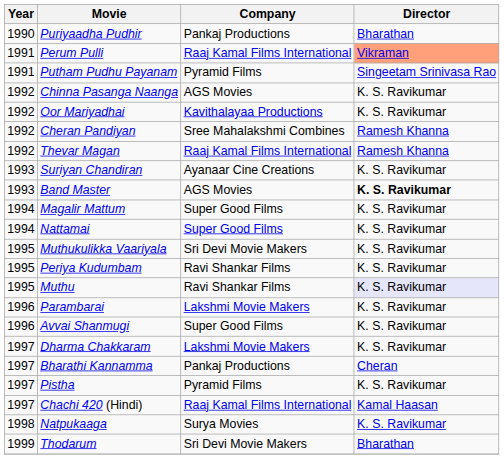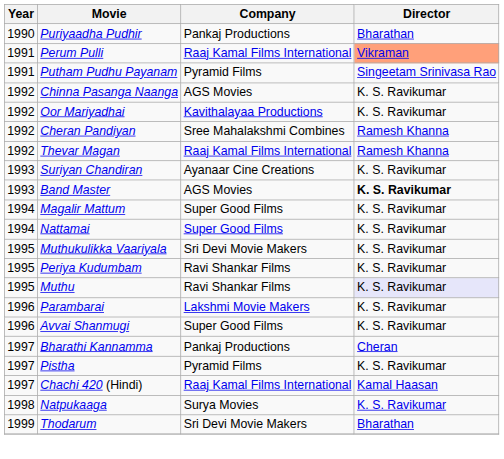 <table class="wikitable">
 <tr>
 <th>Year</th>
 <th>Movie</th>
 <th>Company</th>
 <th>Director</th>
 </tr>
 <tr>
 <td>1990</td>
 <td><em><a href='#'>Puriyaadha Pudhir</a></em></td>
 <td>Pankaj Productions</td>
 <td><a href='#'>Bharathan</a></td>
 </tr>
 <tr>
 <td>1991</td>
 <td><em><a href='#'>Perum Pulli</a></em></td>
 <td><a href='#'>Raaj Kamal Films International</a></td>
 <td style="background: lightsalmon;"><a href='#'>Vikraman</a></td>
 </tr>
 <tr>
 <td>1991</td>
 <td><em><a href='#'>Putham Pudhu Payanam</a></em></td>
 <td>Pyramid Films</td>
 <td><a href='#'>Singeetam Srinivasa Rao</a></td>
 </tr>
 <tr>
 <td>1992</td>
 <td><em><a href='#'>Chinna Pasanga Naanga</a></em></td>
 <td>AGS Movies</td>
 <td>K. S. Ravikumar</td>
 </tr>
 <tr>
 <td>1992</td>
 <td><em><a href='#'>Oor Mariyadhai</a></em></td>
 <td><a href='#'>Kavithalayaa Productions</a></td>
 <td>K. S. Ravikumar</td>
 </tr>
 <tr>
 <td>1992</td>
 <td><em><a href='#'>Cheran Pandiyan</a></em></td>
 <td>Sree Mahalakshmi Combines</td>
 <td><a href='#'>Ramesh Khanna</a></td>
 </tr>
 <tr>
 <td>1992</td>
 <td><em><a href='#'>Thevar Magan</a></em></td>
 <td><a href='#'>Raaj Kamal Films International</a></td>
 <td><a href='#'>Ramesh Khanna</a></td>
 </tr>
 <tr>
 <td>1993</td>
 <td><em><a href='#'>Suriyan Chandiran</a></em></td>
 <td>Ayanaar Cine Creations</td>
 <td>K. S. Ravikumar</td>
 </tr>
 <tr>
 <td>1993</td>
 <td><em><a href='#'>Band Master</a></em></td>
 <td>AGS Movies</td>
 <td><strong>K. S. Ravikumar</strong></td>
 </tr>
 <tr>
 <td>1994</td>
 <td><em><a href='#'>Magalir Mattum</a></em></td>
 <td>Super Good Films</td>
 <td>K. S. Ravikumar</td>
 </tr>
 <tr>
 <td>1994</td>
 <td><em><a href='#'>Nattamai</a></em></td>
 <td><a href='#'>Super Good Films</a></td>
 <td>K. S. Ravikumar</td>
 </tr>
 <tr>
 <td>1995</td>
 <td><em><a href='#'>Muthukulikka Vaariyala</a></em></td>
 <td>Sri Devi Movie Makers</td>
 <td>K. S. Ravikumar</td>
 </tr>
 <tr>
 <td>1995</td>
 <td><em><a href='#'>Periya Kudumbam</a></em></td>
 <td>Ravi Shankar Films</td>
 <td>K. S. Ravikumar</td>
 </tr>
 <tr>
 <td>1995</td>
 <td><em><a href='#'>Muthu</a></em></td>
 <td>Ravi Shankar Films</td>
 <td style="background: lavender;">K. S. Ravikumar</td>
 </tr>
 <tr>
 <td>1996</td>
 <td><em><a href='#'>Parambarai</a></em></td>
 <td><a href='#'>Lakshmi Movie Makers</a></td>
 <td>K. S. Ravikumar</td>
 </tr>
 <tr>
 <td>1996</td>
 <td><em><a href='#'>Avvai Shanmugi</a></em></td>
 <td>Super Good Films</td>
 <td>K. S. Ravikumar</td>
 </tr>
 <tr>
 <td>1997</td>
-<td><em><a href='#'>Dharma Chakkaram</a></em></td>
-<td><a href='#'>Lakshmi Movie Makers</a></td>
-<td>K. S. Ravikumar</td>
-</tr>
-<tr>
-<td>1997</td>
 <td><em><a href='#'>Bharathi Kannamma</a></em></td>
 <td>Pankaj Productions</td>
 <td><a href='#'>Cheran</a></td>
 </tr>
 <tr>
 <td>1997</td>
 <td><em><a href='#'>Pistha</a></em></td>
 <td>Pyramid Films</td>
 <td>K. S. Ravikumar</td>
 </tr>
 <tr>
 <td>1997</td>
 <td><em><a href='#'>Chachi 420</a></em> (Hindi)</td>
 <td><a href='#'>Raaj Kamal Films International</a></td>
 <td><a href='#'>Kamal Haasan</a></td>
 </tr>
 <tr>
 <td>1998</td>
 <td><em><a href='#'>Natpukaaga</a></em></td>
 <td>Surya Movies</td>
 <td><a href='#'>K. S. Ravikumar</a></td>
 </tr>
 <tr>
 <td>1999</td>
 <td><em><a href='#'>Thodarum</a></em></td>
 <td>Sri Devi Movie Makers</td>
 <td><a href='#'>Bharathan</a></td>
 </tr>
 <tr>
 </tr>
 </table>
